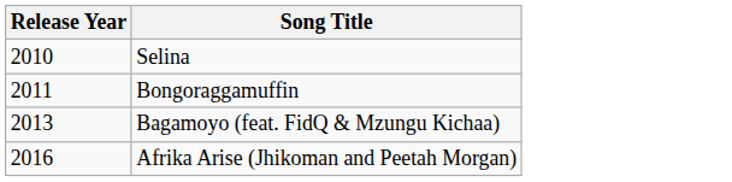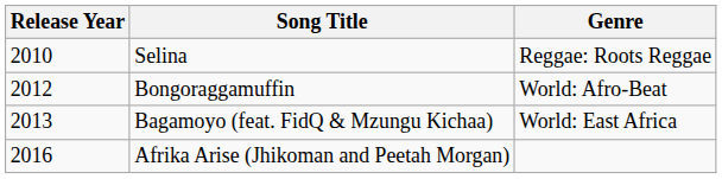 <table class="wikitable sortable">
 <tr>
 <th>Release Year</th>
 <th>Song Title</th>
+<th>Genre</th>
 </tr>
 <tr>
 <td>2010</td>
 <td>Selina</td>
+<td>Reggae: Roots Reggae</td>
 </tr>
 <tr>
-<td>2011</td>
+<td>2012</td>
 <td>Bongoraggamuffin</td>
+<td>World: Afro-Beat</td>
 </tr>
 <tr>
 <td>2013</td>
 <td>Bagamoyo (feat. FidQ & Mzungu Kichaa)</td>
+<td>World: East Africa</td>
 </tr>
 <tr>
 <td>2016</td>
 <td>Afrika Arise (Jhikoman and Peetah Morgan)</td>
+<td> </td>
 </tr>
 </table>
